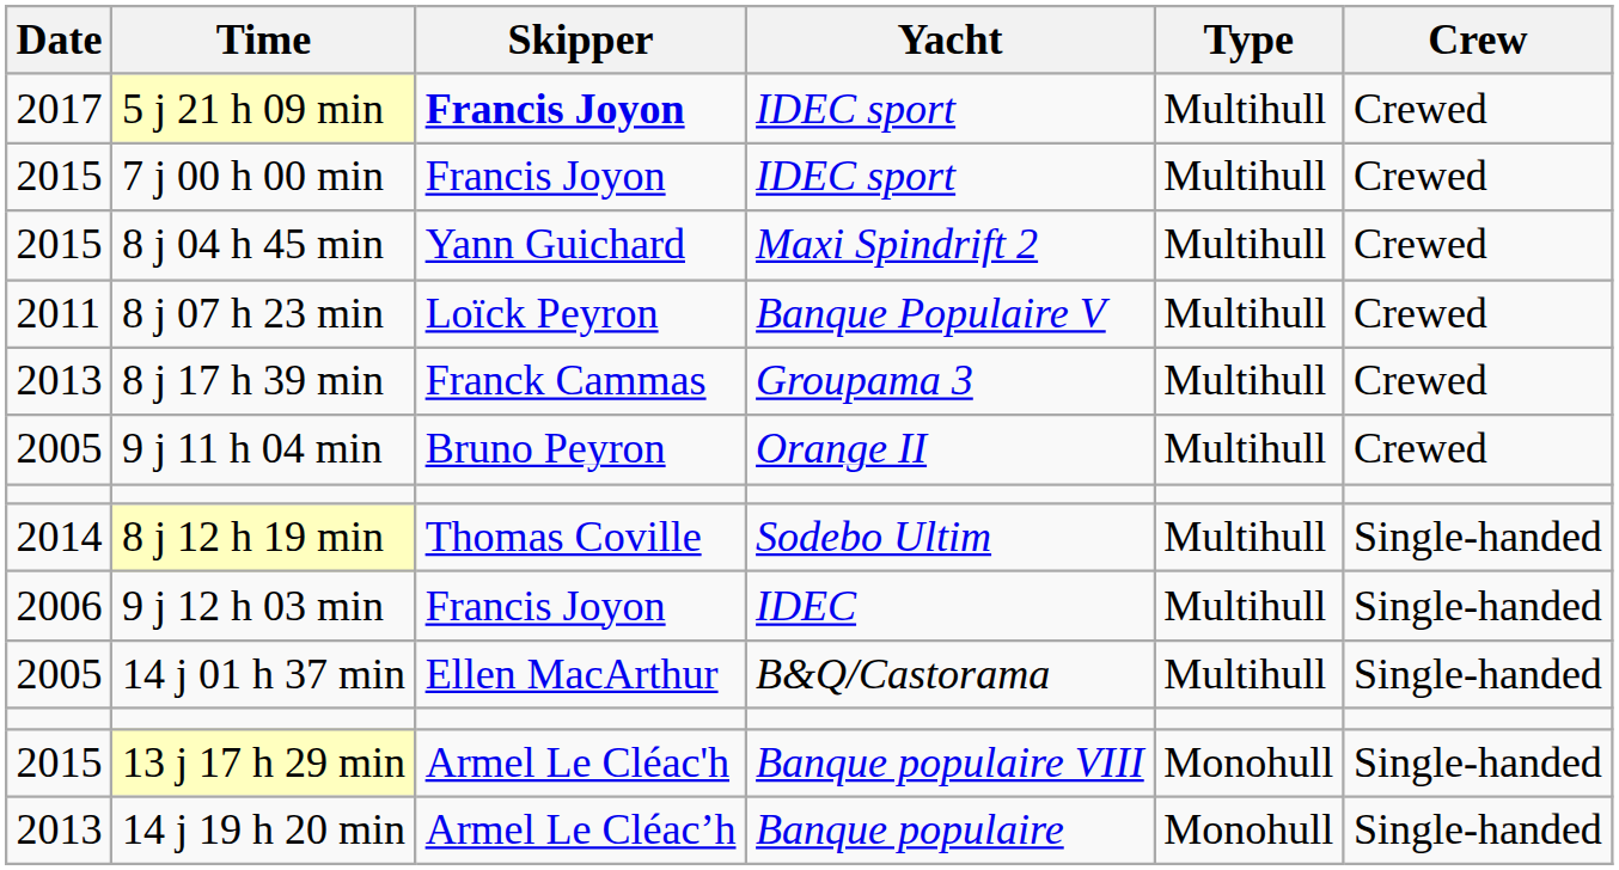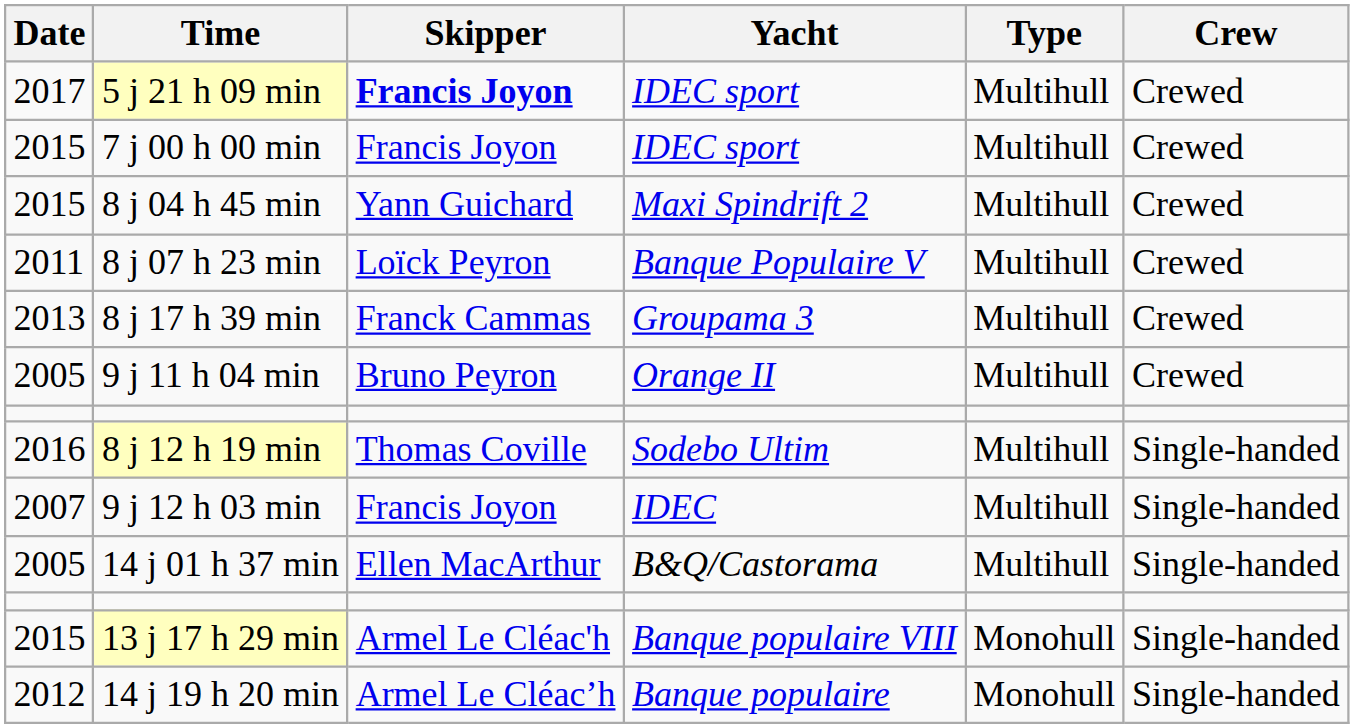 <table class="wikitable sortable">
 <tr>
 <th>Date</th>
 <th>Time</th>
 <th>Skipper</th>
 <th>Yacht</th>
 <th>Type</th>
 <th>Crew</th>
 </tr>
 <tr>
 <td>2017</td>
 <td style="background:#ffffbf;">5 j 21 h 09 min</td>
 <td><strong><a href='#'>Francis Joyon</a></strong></td>
 <td><em><a href='#'>IDEC sport</a></em></td>
 <td>Multihull</td>
 <td>Crewed</td>
 </tr>
 <tr>
 <td>2015</td>
 <td>7 j 00 h 00 min</td>
 <td><a href='#'>Francis Joyon</a></td>
 <td><em><a href='#'>IDEC sport</a></em></td>
 <td>Multihull</td>
 <td>Crewed</td>
 </tr>
 <tr>
 <td>2015</td>
 <td>8 j 04 h 45 min</td>
 <td><a href='#'>Yann Guichard</a></td>
 <td><em><a href='#'>Maxi Spindrift 2</a></em></td>
 <td>Multihull</td>
 <td>Crewed</td>
 </tr>
 <tr>
 <td>2011</td>
 <td>8 j 07 h 23 min</td>
 <td><a href='#'>Loïck Peyron</a></td>
 <td><em><a href='#'>Banque Populaire V</a></em></td>
 <td>Multihull</td>
 <td>Crewed</td>
 </tr>
 <tr>
 <td>2013</td>
 <td>8 j 17 h 39 min</td>
 <td><a href='#'>Franck Cammas</a></td>
 <td><em><a href='#'>Groupama 3</a></em></td>
 <td>Multihull</td>
 <td>Crewed</td>
 </tr>
 <tr>
 <td>2005</td>
 <td>9 j 11 h 04 min</td>
 <td><a href='#'>Bruno Peyron</a></td>
 <td><em><a href='#'>Orange II</a></em></td>
 <td>Multihull</td>
 <td>Crewed</td>
 </tr>
 <tr>
 <td></td>
 <td></td>
 <td></td>
 <td></td>
 <td></td>
 <td></td>
 </tr>
 <tr>
-<td>2014</td>
+<td>2016</td>
 <td style="background:#ffffbf;">8 j 12 h 19 min</td>
 <td><a href='#'>Thomas Coville</a></td>
 <td><em><a href='#'>Sodebo Ultim</a></em></td>
 <td>Multihull</td>
 <td>Single-handed</td>
 </tr>
 <tr>
-<td>2006</td>
+<td>2007</td>
 <td>9 j 12 h 03 min</td>
 <td><a href='#'>Francis Joyon</a></td>
 <td><em><a href='#'>IDEC</a></em></td>
 <td>Multihull</td>
 <td>Single-handed</td>
 </tr>
 <tr>
 <td>2005</td>
 <td>14 j 01 h 37 min</td>
 <td><a href='#'>Ellen MacArthur</a></td>
 <td><em>B&Q/Castorama</em></td>
 <td>Multihull</td>
 <td>Single-handed</td>
 </tr>
 <tr>
 <td></td>
 <td></td>
 <td></td>
 <td></td>
 <td></td>
 <td></td>
 </tr>
 <tr>
 <td>2015</td>
 <td style="background:#ffffbf;">13 j 17 h 29 min</td>
 <td><a href='#'>Armel Le Cléac'h</a></td>
 <td><em><a href='#'>Banque populaire VIII</a></em></td>
 <td>Monohull</td>
 <td>Single-handed</td>
 </tr>
 <tr>
-<td>2013</td>
+<td>2012</td>
 <td>14 j 19 h 20 min</td>
 <td><a href='#'>Armel Le Cléac’h</a></td>
 <td><em><a href='#'>Banque populaire</a></em></td>
 <td>Monohull</td>
 <td>Single-handed</td>
 </tr>
 </table>
